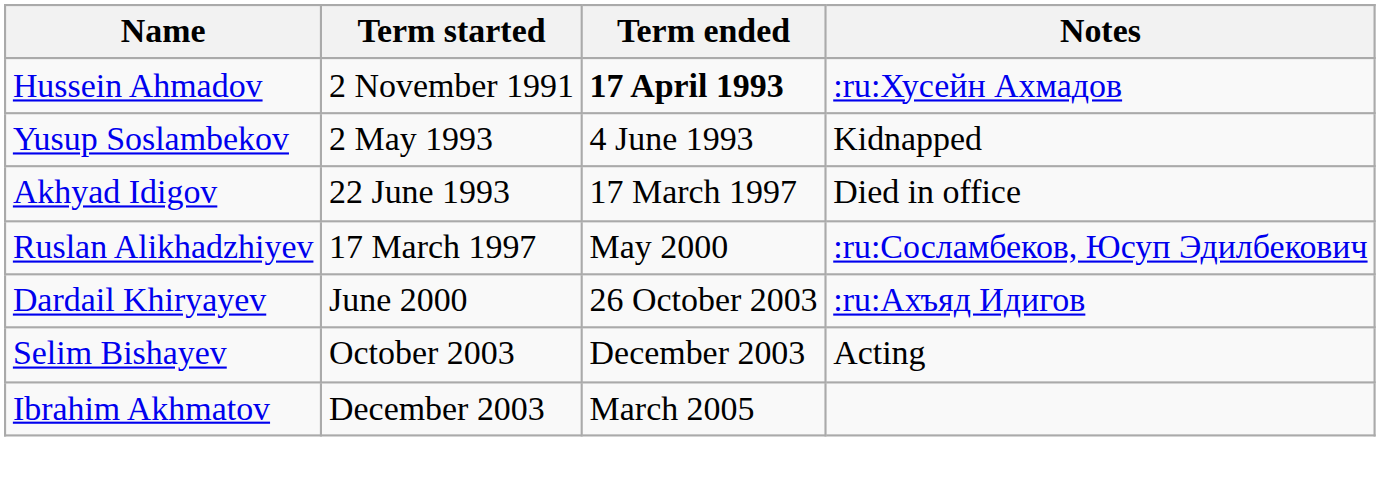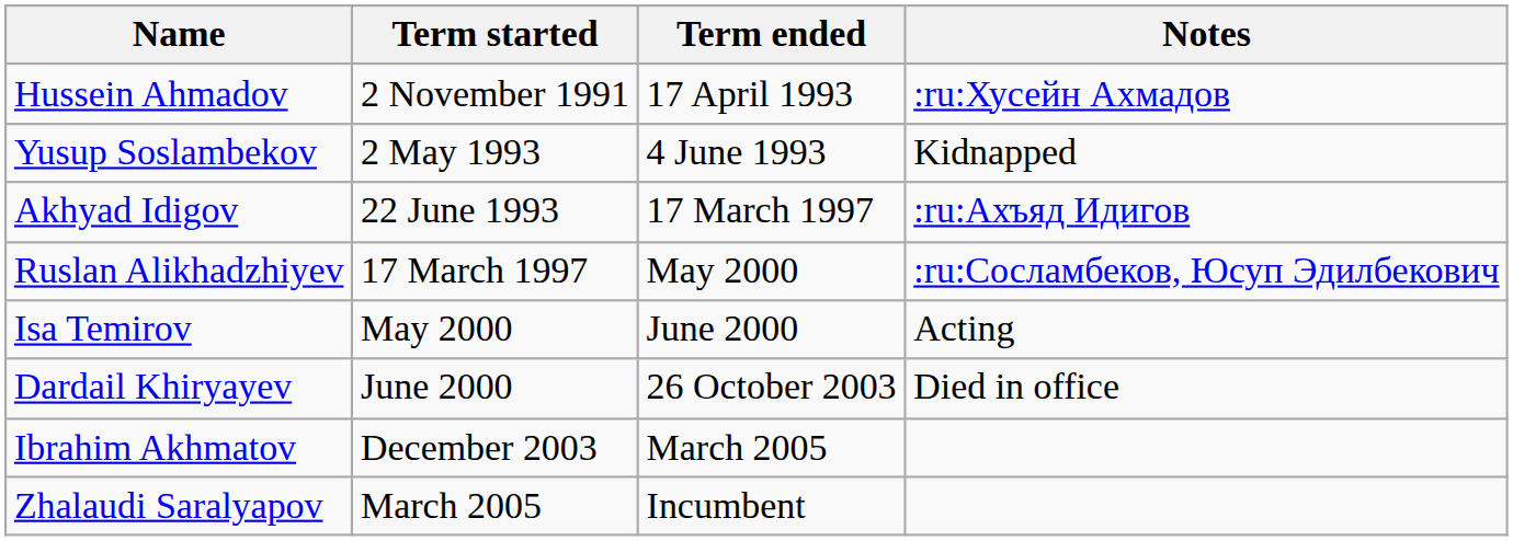 <table class="wikitable sortable">
 <tr>
 <th>Name</th>
 <th>Term started</th>
 <th>Term ended</th>
 <th>Notes</th>
 </tr>
 <tr>
 <td><a href='#'>Hussein Ahmadov</a></td>
 <td>2 November 1991</td>
-<td><strong>17 April 1993</strong></td>
+<td>17 April 1993</td>
 <td><a href='#'>:ru:Хусейн Ахмадов</a></td>
 </tr>
 <tr>
 <td><a href='#'>Yusup Soslambekov</a></td>
 <td>2 May 1993</td>
 <td>4 June 1993</td>
 <td>Kidnapped</td>
 </tr>
 <tr>
 <td><a href='#'>Akhyad Idigov</a></td>
 <td>22 June 1993</td>
 <td>17 March 1997</td>
-<td>Died in office</td>
+<td><a href='#'>:ru:Ахъяд Идигов</a></td>
 </tr>
 <tr>
 <td><a href='#'>Ruslan Alikhadzhiyev</a></td>
 <td>17 March 1997</td>
 <td>May 2000</td>
 <td><a href='#'>:ru:Сосламбеков, Юсуп Эдилбекович</a></td>
 </tr>
 <tr>
+<td><a href='#'>Isa Temirov</a></td>
+<td>May 2000</td>
+<td>June 2000</td>
+<td>Acting</td>
+</tr>
+<tr>
 <td><a href='#'>Dardail Khiryayev</a></td>
 <td>June 2000</td>
 <td>26 October 2003</td>
-<td><a href='#'>:ru:Ахъяд Идигов</a></td>
-</tr>
-<tr>
-<td><a href='#'>Selim Bishayev</a></td>
-<td>October 2003</td>
-<td>December 2003</td>
-<td>Acting</td>
+<td>Died in office</td>
 </tr>
 <tr>
 <td><a href='#'>Ibrahim Akhmatov</a></td>
 <td>December 2003</td>
 <td>March 2005</td>
 <td></td>
 </tr>
+<tr>
+<td><a href='#'>Zhalaudi Saralyapov</a></td>
+<td>March 2005</td>
+<td>Incumbent</td>
+<td></td>
+</tr>
 </table>
